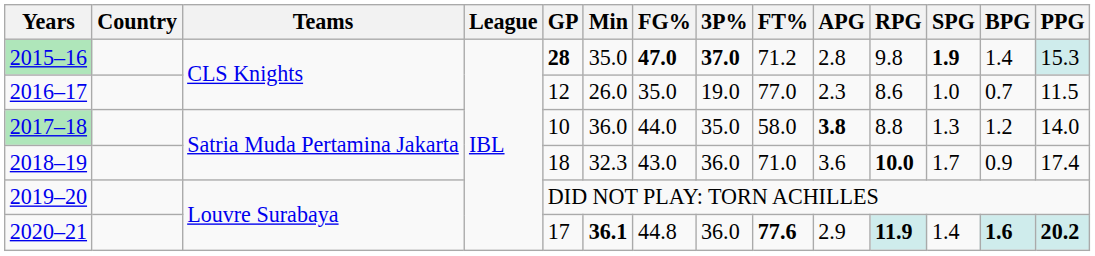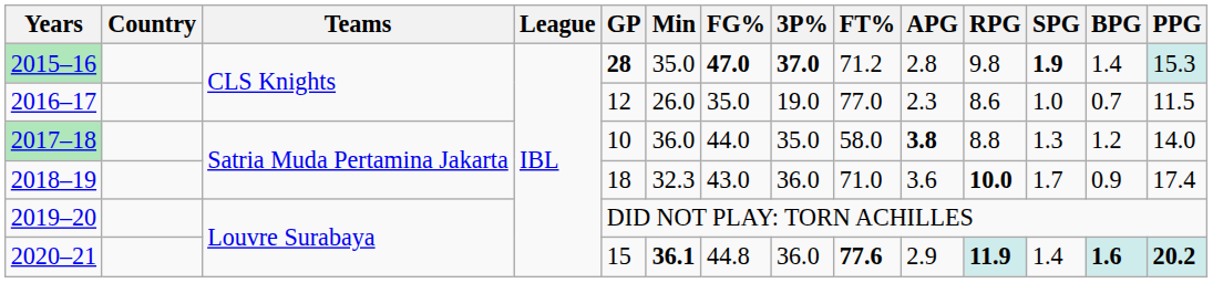 <table class="wikitable sortable">
 <tr>
 <th>Years</th>
 <th>Country</th>
 <th>Teams</th>
 <th>League</th>
 <th>GP</th>
 <th>Min</th>
 <th>FG%</th>
 <th>3P%</th>
 <th>FT%</th>
 <th>APG</th>
 <th>RPG</th>
 <th>SPG</th>
 <th>BPG</th>
 <th>PPG</th>
 </tr>
 <tr>
 <td style="text-align:left; background:#afe6ba;"><a href='#'>2015–16</a></td>
 <td></td>
 <td rowspan="2"><a href='#'>CLS Knights</a></td>
 <td rowspan="6"><a href='#'>IBL</a></td>
 <td><strong>28</strong></td>
 <td>35.0</td>
 <td><strong>47.0</strong></td>
 <td><strong>37.0</strong></td>
 <td>71.2</td>
 <td>2.8</td>
 <td>9.8</td>
 <td><strong>1.9</strong></td>
 <td>1.4</td>
 <td style="background:#cfecec;">15.3</td>
 </tr>
 <tr>
 <td><a href='#'>2016–17</a></td>
 <td></td>
 <td>12</td>
 <td>26.0</td>
 <td>35.0</td>
 <td>19.0</td>
 <td>77.0</td>
 <td>2.3</td>
 <td>8.6</td>
 <td>1.0</td>
 <td>0.7</td>
 <td>11.5</td>
 </tr>
 <tr>
 <td style="text-align:left; background:#afe6ba;"><a href='#'>2017–18</a></td>
 <td></td>
 <td rowspan="2"><a href='#'>Satria Muda Pertamina Jakarta</a></td>
 <td>10</td>
 <td>36.0</td>
 <td>44.0</td>
 <td>35.0</td>
 <td>58.0</td>
 <td><strong>3.8</strong></td>
 <td>8.8</td>
 <td>1.3</td>
 <td>1.2</td>
 <td>14.0</td>
 </tr>
 <tr>
 <td><a href='#'>2018–19</a></td>
 <td></td>
 <td>18</td>
 <td>32.3</td>
 <td>43.0</td>
 <td>36.0</td>
 <td>71.0</td>
 <td>3.6</td>
 <td><strong>10.0</strong></td>
 <td>1.7</td>
 <td>0.9</td>
 <td>17.4</td>
 </tr>
 <tr>
 <td><a href='#'>2019–20</a></td>
 <td></td>
 <td rowspan="2"><a href='#'>Louvre Surabaya</a></td>
 <td colspan="10"><div> DID NOT PLAY: TORN ACHILLES</div></td>
 </tr>
 <tr>
 <td><a href='#'>2020–21</a></td>
 <td></td>
-<td>17</td>
+<td>15</td>
 <td><strong>36.1</strong></td>
 <td>44.8</td>
 <td>36.0</td>
 <td><strong>77.6</strong></td>
 <td>2.9</td>
 <td style="background:#cfecec;"><strong>11.9</strong></td>
 <td>1.4</td>
 <td style="background:#cfecec;"><strong>1.6</strong></td>
 <td style="background:#cfecec;"><strong>20.2</strong></td>
 </tr>
 </table>
